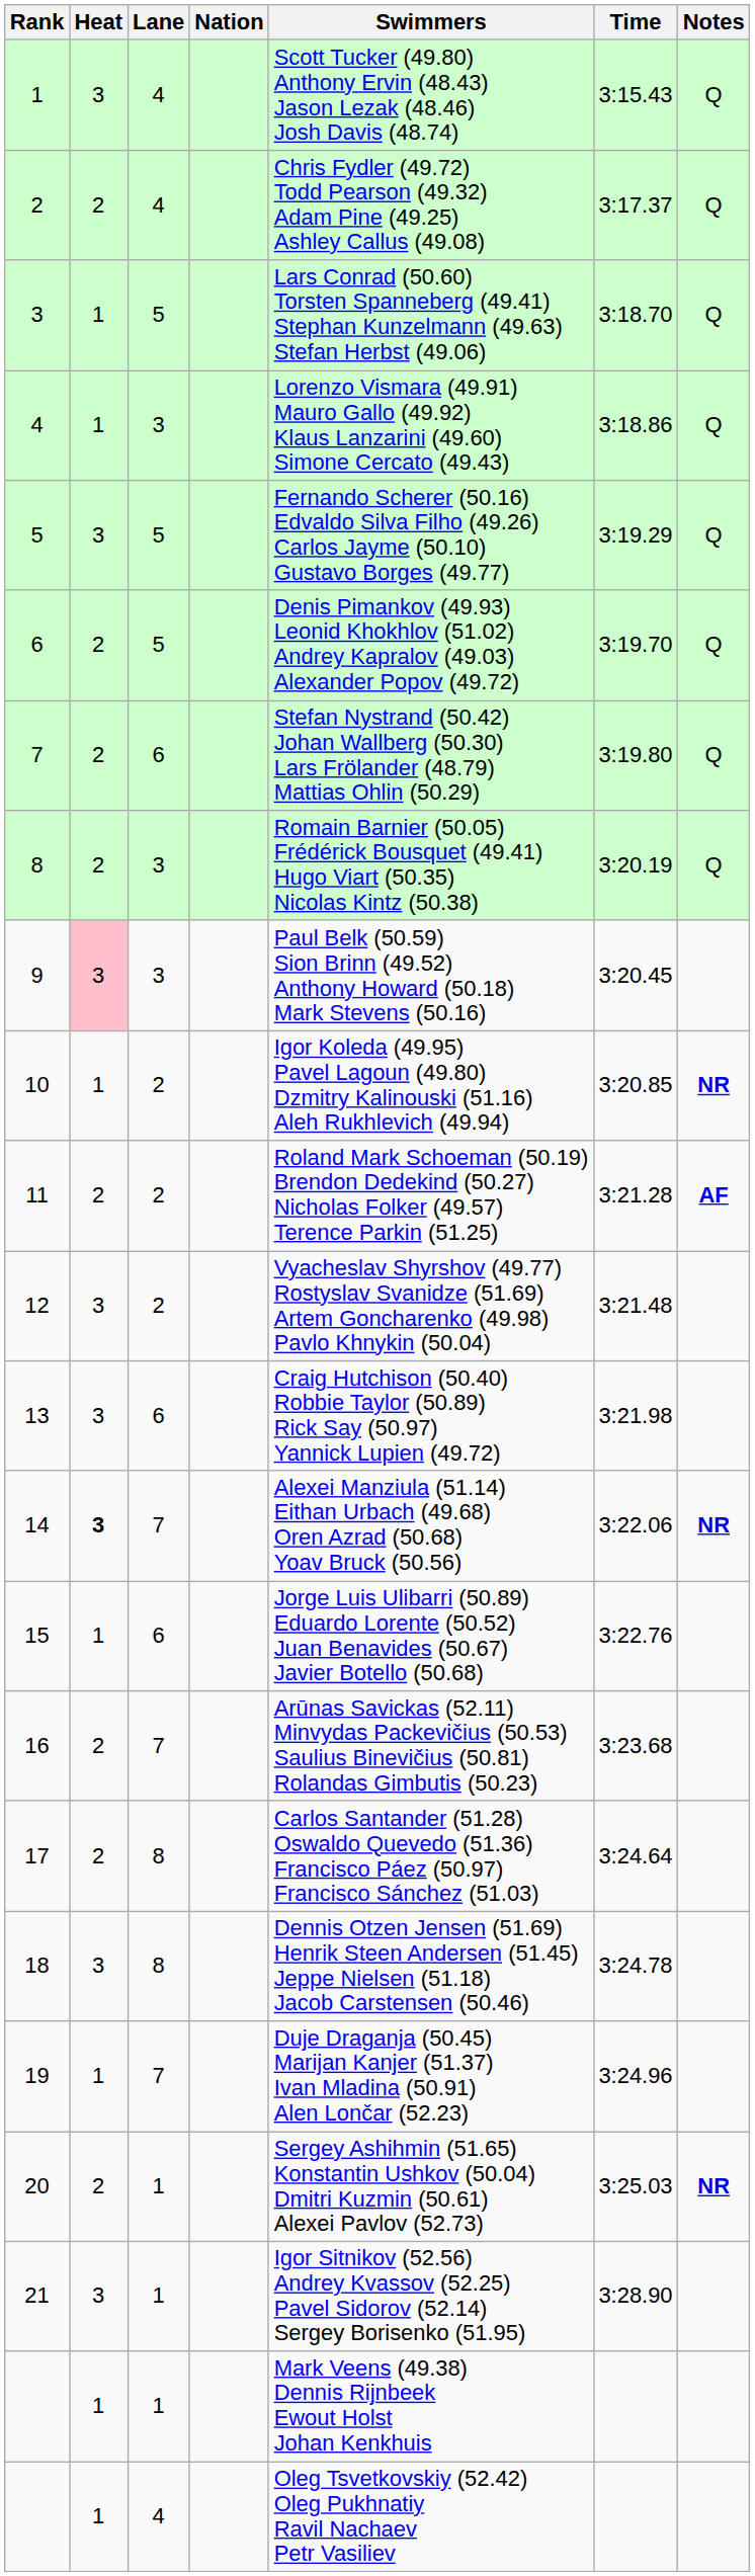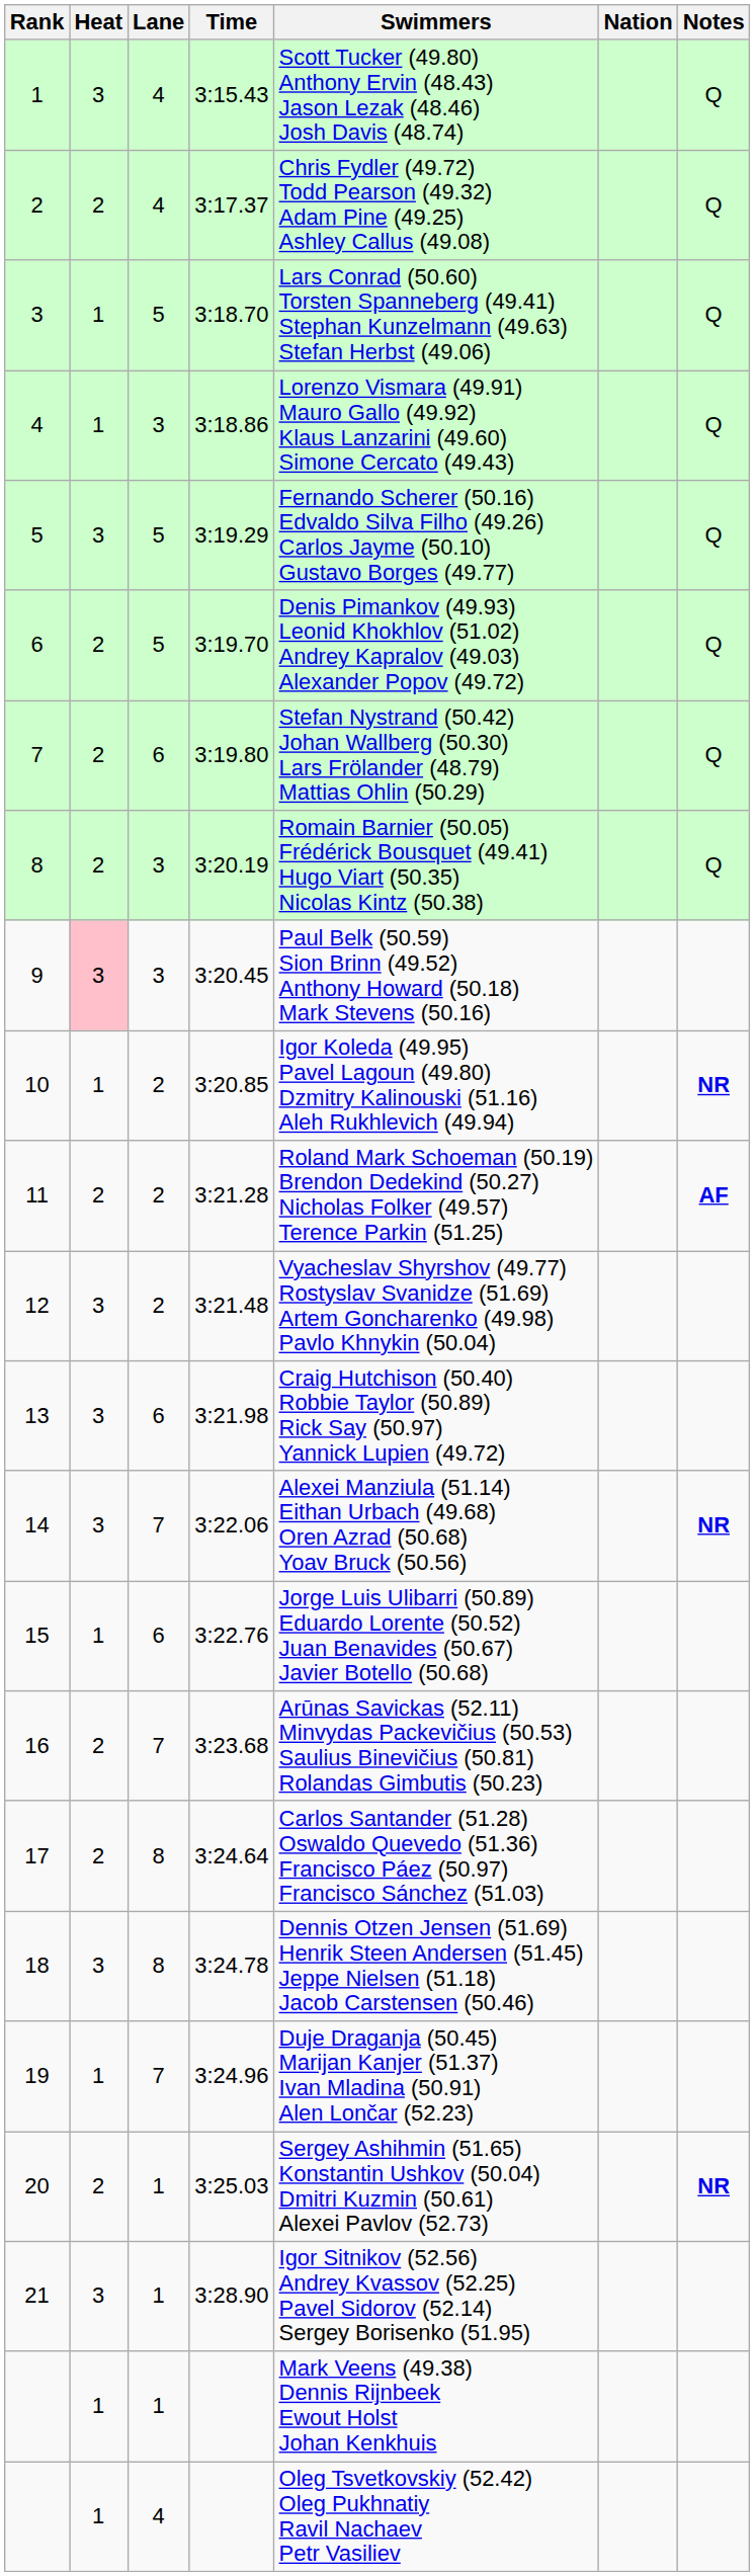 <table class="wikitable sortable" style="text-align:center">
 <tr>
 <th>Rank</th>
 <th>Heat</th>
 <th>Lane</th>
+<th>Time</th>
+<th>Swimmers</th>
 <th>Nation</th>
-<th>Swimmers</th>
-<th>Time</th>
 <th>Notes</th>
 </tr>
 <tr bgcolor=#ccffcc>
 <td>1</td>
 <td>3</td>
 <td>4</td>
+<td>3:15.43</td>
+<td align=left><a href='#'>Scott Tucker</a> (49.80)<br><a href='#'>Anthony Ervin</a> (48.43)<br><a href='#'>Jason Lezak</a> (48.46)<br><a href='#'>Josh Davis</a> (48.74)</td>
 <td align=left></td>
-<td align=left><a href='#'>Scott Tucker</a> (49.80)<br><a href='#'>Anthony Ervin</a> (48.43)<br><a href='#'>Jason Lezak</a> (48.46)<br><a href='#'>Josh Davis</a> (48.74)</td>
-<td>3:15.43</td>
 <td>Q</td>
 </tr>
 <tr bgcolor=#ccffcc>
 <td>2</td>
 <td>2</td>
 <td>4</td>
+<td>3:17.37</td>
+<td align=left><a href='#'>Chris Fydler</a> (49.72)<br><a href='#'>Todd Pearson</a> (49.32)<br><a href='#'>Adam Pine</a> (49.25)<br><a href='#'>Ashley Callus</a> (49.08)</td>
 <td align=left></td>
-<td align=left><a href='#'>Chris Fydler</a> (49.72)<br><a href='#'>Todd Pearson</a> (49.32)<br><a href='#'>Adam Pine</a> (49.25)<br><a href='#'>Ashley Callus</a> (49.08)</td>
-<td>3:17.37</td>
 <td>Q</td>
 </tr>
 <tr bgcolor=#ccffcc>
 <td>3</td>
 <td>1</td>
 <td>5</td>
+<td>3:18.70</td>
+<td align=left><a href='#'>Lars Conrad</a> (50.60)<br><a href='#'>Torsten Spanneberg</a> (49.41)<br><a href='#'>Stephan Kunzelmann</a> (49.63)<br><a href='#'>Stefan Herbst</a> (49.06)</td>
 <td align=left></td>
-<td align=left><a href='#'>Lars Conrad</a> (50.60)<br><a href='#'>Torsten Spanneberg</a> (49.41)<br><a href='#'>Stephan Kunzelmann</a> (49.63)<br><a href='#'>Stefan Herbst</a> (49.06)</td>
-<td>3:18.70</td>
 <td>Q</td>
 </tr>
 <tr bgcolor=#ccffcc>
 <td>4</td>
 <td>1</td>
 <td>3</td>
+<td>3:18.86</td>
+<td align=left><a href='#'>Lorenzo Vismara</a> (49.91)<br><a href='#'>Mauro Gallo</a> (49.92)<br><a href='#'>Klaus Lanzarini</a> (49.60)<br><a href='#'>Simone Cercato</a> (49.43)</td>
 <td align=left></td>
-<td align=left><a href='#'>Lorenzo Vismara</a> (49.91)<br><a href='#'>Mauro Gallo</a> (49.92)<br><a href='#'>Klaus Lanzarini</a> (49.60)<br><a href='#'>Simone Cercato</a> (49.43)</td>
-<td>3:18.86</td>
 <td>Q</td>
 </tr>
 <tr bgcolor=#ccffcc>
 <td>5</td>
 <td>3</td>
 <td>5</td>
+<td>3:19.29</td>
+<td align=left><a href='#'>Fernando Scherer</a> (50.16)<br><a href='#'>Edvaldo Silva Filho</a> (49.26)<br><a href='#'>Carlos Jayme</a> (50.10)<br><a href='#'>Gustavo Borges</a> (49.77)</td>
 <td align=left></td>
-<td align=left><a href='#'>Fernando Scherer</a> (50.16)<br><a href='#'>Edvaldo Silva Filho</a> (49.26)<br><a href='#'>Carlos Jayme</a> (50.10)<br><a href='#'>Gustavo Borges</a> (49.77)</td>
-<td>3:19.29</td>
 <td>Q</td>
 </tr>
 <tr bgcolor=#ccffcc>
 <td>6</td>
 <td>2</td>
 <td>5</td>
+<td>3:19.70</td>
+<td align=left><a href='#'>Denis Pimankov</a> (49.93)<br><a href='#'>Leonid Khokhlov</a> (51.02)<br><a href='#'>Andrey Kapralov</a> (49.03)<br><a href='#'>Alexander Popov</a> (49.72)</td>
 <td align=left></td>
-<td align=left><a href='#'>Denis Pimankov</a> (49.93)<br><a href='#'>Leonid Khokhlov</a> (51.02)<br><a href='#'>Andrey Kapralov</a> (49.03)<br><a href='#'>Alexander Popov</a> (49.72)</td>
-<td>3:19.70</td>
 <td>Q</td>
 </tr>
 <tr bgcolor=#ccffcc>
 <td>7</td>
 <td>2</td>
 <td>6</td>
+<td>3:19.80</td>
+<td align=left><a href='#'>Stefan Nystrand</a> (50.42)<br><a href='#'>Johan Wallberg</a> (50.30)<br><a href='#'>Lars Frölander</a> (48.79)<br><a href='#'>Mattias Ohlin</a> (50.29)</td>
 <td align=left></td>
-<td align=left><a href='#'>Stefan Nystrand</a> (50.42)<br><a href='#'>Johan Wallberg</a> (50.30)<br><a href='#'>Lars Frölander</a> (48.79)<br><a href='#'>Mattias Ohlin</a> (50.29)</td>
-<td>3:19.80</td>
 <td>Q</td>
 </tr>
 <tr bgcolor=#ccffcc>
 <td>8</td>
 <td>2</td>
 <td>3</td>
+<td>3:20.19</td>
+<td align=left><a href='#'>Romain Barnier</a> (50.05)<br><a href='#'>Frédérick Bousquet</a> (49.41)<br><a href='#'>Hugo Viart</a> (50.35)<br><a href='#'>Nicolas Kintz</a> (50.38)</td>
 <td align=left></td>
-<td align=left><a href='#'>Romain Barnier</a> (50.05)<br><a href='#'>Frédérick Bousquet</a> (49.41)<br><a href='#'>Hugo Viart</a> (50.35)<br><a href='#'>Nicolas Kintz</a> (50.38)</td>
-<td>3:20.19</td>
 <td>Q</td>
 </tr>
 <tr>
 <td>9</td>
 <td style="background: pink;">3</td>
 <td>3</td>
+<td>3:20.45</td>
+<td align=left><a href='#'>Paul Belk</a> (50.59)<br><a href='#'>Sion Brinn</a> (49.52)<br><a href='#'>Anthony Howard</a> (50.18)<br><a href='#'>Mark Stevens</a> (50.16)</td>
 <td align=left></td>
-<td align=left><a href='#'>Paul Belk</a> (50.59)<br><a href='#'>Sion Brinn</a> (49.52)<br><a href='#'>Anthony Howard</a> (50.18)<br><a href='#'>Mark Stevens</a> (50.16)</td>
-<td>3:20.45</td>
 <td></td>
 </tr>
 <tr>
 <td>10</td>
 <td>1</td>
 <td>2</td>
+<td>3:20.85</td>
+<td align=left><a href='#'>Igor Koleda</a> (49.95)<br><a href='#'>Pavel Lagoun</a> (49.80)<br><a href='#'>Dzmitry Kalinouski</a> (51.16)<br><a href='#'>Aleh Rukhlevich</a> (49.94)</td>
 <td align=left></td>
-<td align=left><a href='#'>Igor Koleda</a> (49.95)<br><a href='#'>Pavel Lagoun</a> (49.80)<br><a href='#'>Dzmitry Kalinouski</a> (51.16)<br><a href='#'>Aleh Rukhlevich</a> (49.94)</td>
-<td>3:20.85</td>
 <td><strong><a href='#'>NR</a></strong></td>
 </tr>
 <tr>
 <td>11</td>
 <td>2</td>
 <td>2</td>
+<td>3:21.28</td>
+<td align=left><a href='#'>Roland Mark Schoeman</a> (50.19)<br><a href='#'>Brendon Dedekind</a> (50.27)<br><a href='#'>Nicholas Folker</a> (49.57)<br><a href='#'>Terence Parkin</a> (51.25)</td>
 <td align=left></td>
-<td align=left><a href='#'>Roland Mark Schoeman</a> (50.19)<br><a href='#'>Brendon Dedekind</a> (50.27)<br><a href='#'>Nicholas Folker</a> (49.57)<br><a href='#'>Terence Parkin</a> (51.25)</td>
-<td>3:21.28</td>
 <td><strong><a href='#'>AF</a></strong></td>
 </tr>
 <tr>
 <td>12</td>
 <td>3</td>
 <td>2</td>
+<td>3:21.48</td>
+<td align=left><a href='#'>Vyacheslav Shyrshov</a> (49.77)<br><a href='#'>Rostyslav Svanidze</a> (51.69)<br><a href='#'>Artem Goncharenko</a> (49.98)<br><a href='#'>Pavlo Khnykin</a> (50.04)</td>
 <td align=left></td>
-<td align=left><a href='#'>Vyacheslav Shyrshov</a> (49.77)<br><a href='#'>Rostyslav Svanidze</a> (51.69)<br><a href='#'>Artem Goncharenko</a> (49.98)<br><a href='#'>Pavlo Khnykin</a> (50.04)</td>
-<td>3:21.48</td>
 <td></td>
 </tr>
 <tr>
 <td>13</td>
 <td>3</td>
 <td>6</td>
+<td>3:21.98</td>
+<td align=left><a href='#'>Craig Hutchison</a> (50.40)<br><a href='#'>Robbie Taylor</a> (50.89)<br><a href='#'>Rick Say</a> (50.97)<br><a href='#'>Yannick Lupien</a> (49.72)</td>
 <td align=left></td>
-<td align=left><a href='#'>Craig Hutchison</a> (50.40)<br><a href='#'>Robbie Taylor</a> (50.89)<br><a href='#'>Rick Say</a> (50.97)<br><a href='#'>Yannick Lupien</a> (49.72)</td>
-<td>3:21.98</td>
 <td></td>
 </tr>
 <tr>
 <td>14</td>
-<td><strong>3</strong></td>
+<td>3</td>
 <td>7</td>
+<td>3:22.06</td>
+<td align=left><a href='#'>Alexei Manziula</a> (51.14)<br><a href='#'>Eithan Urbach</a> (49.68)<br><a href='#'>Oren Azrad</a> (50.68)<br><a href='#'>Yoav Bruck</a> (50.56)</td>
 <td align=left></td>
-<td align=left><a href='#'>Alexei Manziula</a> (51.14)<br><a href='#'>Eithan Urbach</a> (49.68)<br><a href='#'>Oren Azrad</a> (50.68)<br><a href='#'>Yoav Bruck</a> (50.56)</td>
-<td>3:22.06</td>
 <td><strong><a href='#'>NR</a></strong></td>
 </tr>
 <tr>
 <td>15</td>
 <td>1</td>
 <td>6</td>
+<td>3:22.76</td>
+<td align=left><a href='#'>Jorge Luis Ulibarri</a> (50.89)<br><a href='#'>Eduardo Lorente</a> (50.52)<br><a href='#'>Juan Benavides</a> (50.67)<br><a href='#'>Javier Botello</a> (50.68)</td>
 <td align=left></td>
-<td align=left><a href='#'>Jorge Luis Ulibarri</a> (50.89)<br><a href='#'>Eduardo Lorente</a> (50.52)<br><a href='#'>Juan Benavides</a> (50.67)<br><a href='#'>Javier Botello</a> (50.68)</td>
-<td>3:22.76</td>
 <td></td>
 </tr>
 <tr>
 <td>16</td>
 <td>2</td>
 <td>7</td>
+<td>3:23.68</td>
+<td align=left><a href='#'>Arūnas Savickas</a> (52.11)<br><a href='#'>Minvydas Packevičius</a> (50.53)<br><a href='#'>Saulius Binevičius</a> (50.81)<br><a href='#'>Rolandas Gimbutis</a> (50.23)</td>
 <td align=left></td>
-<td align=left><a href='#'>Arūnas Savickas</a> (52.11)<br><a href='#'>Minvydas Packevičius</a> (50.53)<br><a href='#'>Saulius Binevičius</a> (50.81)<br><a href='#'>Rolandas Gimbutis</a> (50.23)</td>
-<td>3:23.68</td>
 <td></td>
 </tr>
 <tr>
 <td>17</td>
 <td>2</td>
 <td>8</td>
+<td>3:24.64</td>
+<td align=left><a href='#'>Carlos Santander</a> (51.28)<br><a href='#'>Oswaldo Quevedo</a> (51.36)<br><a href='#'>Francisco Páez</a> (50.97)<br><a href='#'>Francisco Sánchez</a> (51.03)</td>
 <td align=left></td>
-<td align=left><a href='#'>Carlos Santander</a> (51.28)<br><a href='#'>Oswaldo Quevedo</a> (51.36)<br><a href='#'>Francisco Páez</a> (50.97)<br><a href='#'>Francisco Sánchez</a> (51.03)</td>
-<td>3:24.64</td>
 <td></td>
 </tr>
 <tr>
 <td>18</td>
 <td>3</td>
 <td>8</td>
+<td>3:24.78</td>
+<td align=left><a href='#'>Dennis Otzen Jensen</a> (51.69)<br><a href='#'>Henrik Steen Andersen</a> (51.45)<br><a href='#'>Jeppe Nielsen</a> (51.18)<br><a href='#'>Jacob Carstensen</a> (50.46)</td>
 <td align=left></td>
-<td align=left><a href='#'>Dennis Otzen Jensen</a> (51.69)<br><a href='#'>Henrik Steen Andersen</a> (51.45)<br><a href='#'>Jeppe Nielsen</a> (51.18)<br><a href='#'>Jacob Carstensen</a> (50.46)</td>
-<td>3:24.78</td>
 <td></td>
 </tr>
 <tr>
 <td>19</td>
 <td>1</td>
 <td>7</td>
+<td>3:24.96</td>
+<td align=left><a href='#'>Duje Draganja</a> (50.45)<br><a href='#'>Marijan Kanjer</a> (51.37)<br><a href='#'>Ivan Mladina</a> (50.91)<br><a href='#'>Alen Lončar</a> (52.23)</td>
 <td align=left></td>
-<td align=left><a href='#'>Duje Draganja</a> (50.45)<br><a href='#'>Marijan Kanjer</a> (51.37)<br><a href='#'>Ivan Mladina</a> (50.91)<br><a href='#'>Alen Lončar</a> (52.23)</td>
-<td>3:24.96</td>
 <td></td>
 </tr>
 <tr>
 <td>20</td>
 <td>2</td>
 <td>1</td>
+<td>3:25.03</td>
+<td align=left><a href='#'>Sergey Ashihmin</a> (51.65)<br><a href='#'>Konstantin Ushkov</a> (50.04)<br><a href='#'>Dmitri Kuzmin</a> (50.61)<br>Alexei Pavlov (52.73)</td>
 <td align=left></td>
-<td align=left><a href='#'>Sergey Ashihmin</a> (51.65)<br><a href='#'>Konstantin Ushkov</a> (50.04)<br><a href='#'>Dmitri Kuzmin</a> (50.61)<br>Alexei Pavlov (52.73)</td>
-<td>3:25.03</td>
 <td><strong><a href='#'>NR</a></strong></td>
 </tr>
 <tr>
 <td>21</td>
 <td>3</td>
 <td>1</td>
+<td>3:28.90</td>
+<td align=left><a href='#'>Igor Sitnikov</a> (52.56)<br><a href='#'>Andrey Kvassov</a> (52.25)<br><a href='#'>Pavel Sidorov</a> (52.14)<br>Sergey Borisenko (51.95)</td>
 <td align=left></td>
-<td align=left><a href='#'>Igor Sitnikov</a> (52.56)<br><a href='#'>Andrey Kvassov</a> (52.25)<br><a href='#'>Pavel Sidorov</a> (52.14)<br>Sergey Borisenko (51.95)</td>
-<td>3:28.90</td>
 <td></td>
 </tr>
 <tr>
 <td></td>
 <td>1</td>
 <td>1</td>
+<td></td>
+<td align=left><a href='#'>Mark Veens</a> (49.38)<br><a href='#'>Dennis Rijnbeek</a><br><a href='#'>Ewout Holst</a><br><a href='#'>Johan Kenkhuis</a></td>
 <td align=left></td>
-<td align=left><a href='#'>Mark Veens</a> (49.38)<br><a href='#'>Dennis Rijnbeek</a><br><a href='#'>Ewout Holst</a><br><a href='#'>Johan Kenkhuis</a></td>
-<td></td>
 <td></td>
 </tr>
 <tr>
 <td></td>
 <td>1</td>
 <td>4</td>
+<td></td>
+<td align=left><a href='#'>Oleg Tsvetkovskiy</a> (52.42)<br><a href='#'>Oleg Pukhnatiy</a><br><a href='#'>Ravil Nachaev</a><br><a href='#'>Petr Vasiliev</a></td>
 <td align=left></td>
-<td align=left><a href='#'>Oleg Tsvetkovskiy</a> (52.42)<br><a href='#'>Oleg Pukhnatiy</a><br><a href='#'>Ravil Nachaev</a><br><a href='#'>Petr Vasiliev</a></td>
-<td></td>
 <td></td>
 </tr>
 </table>
